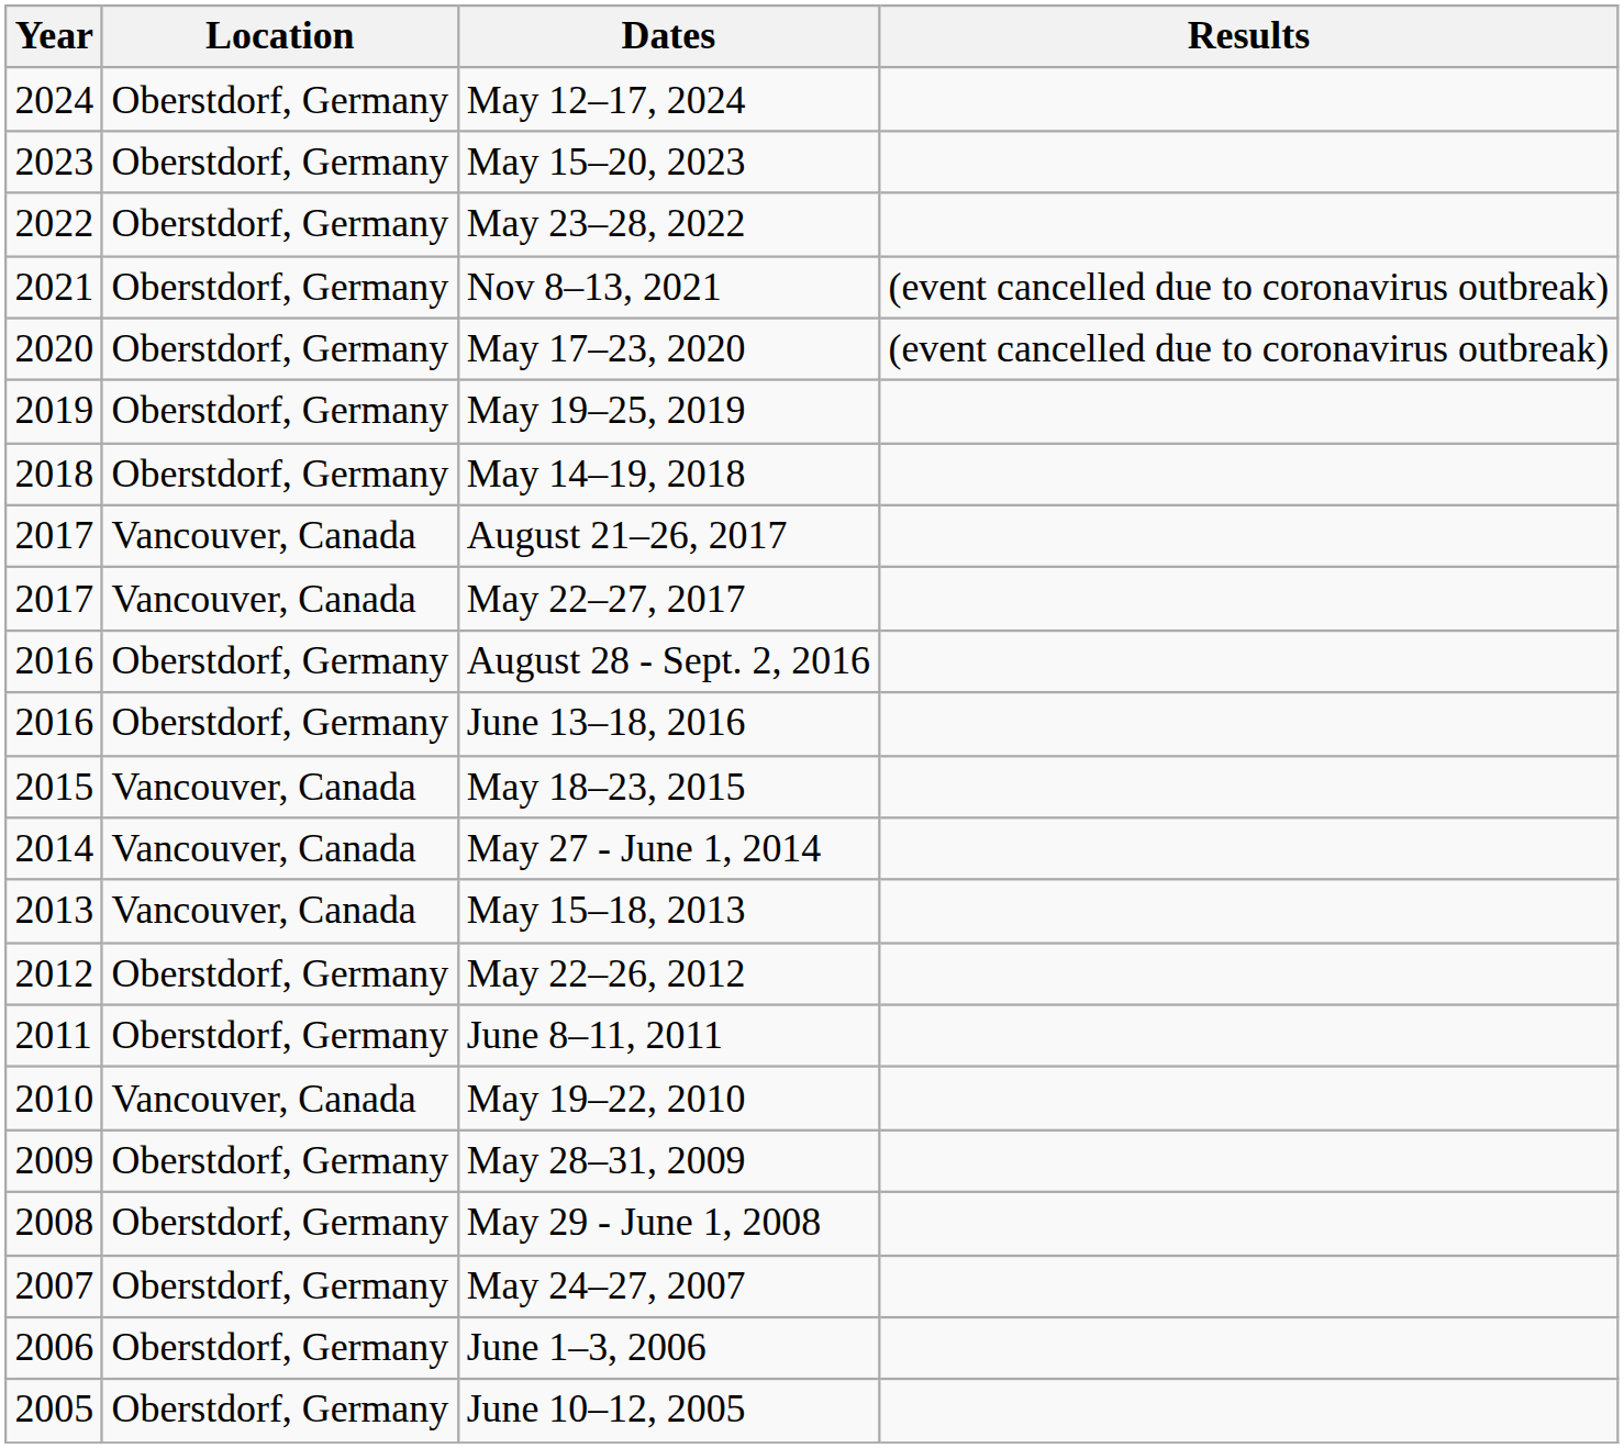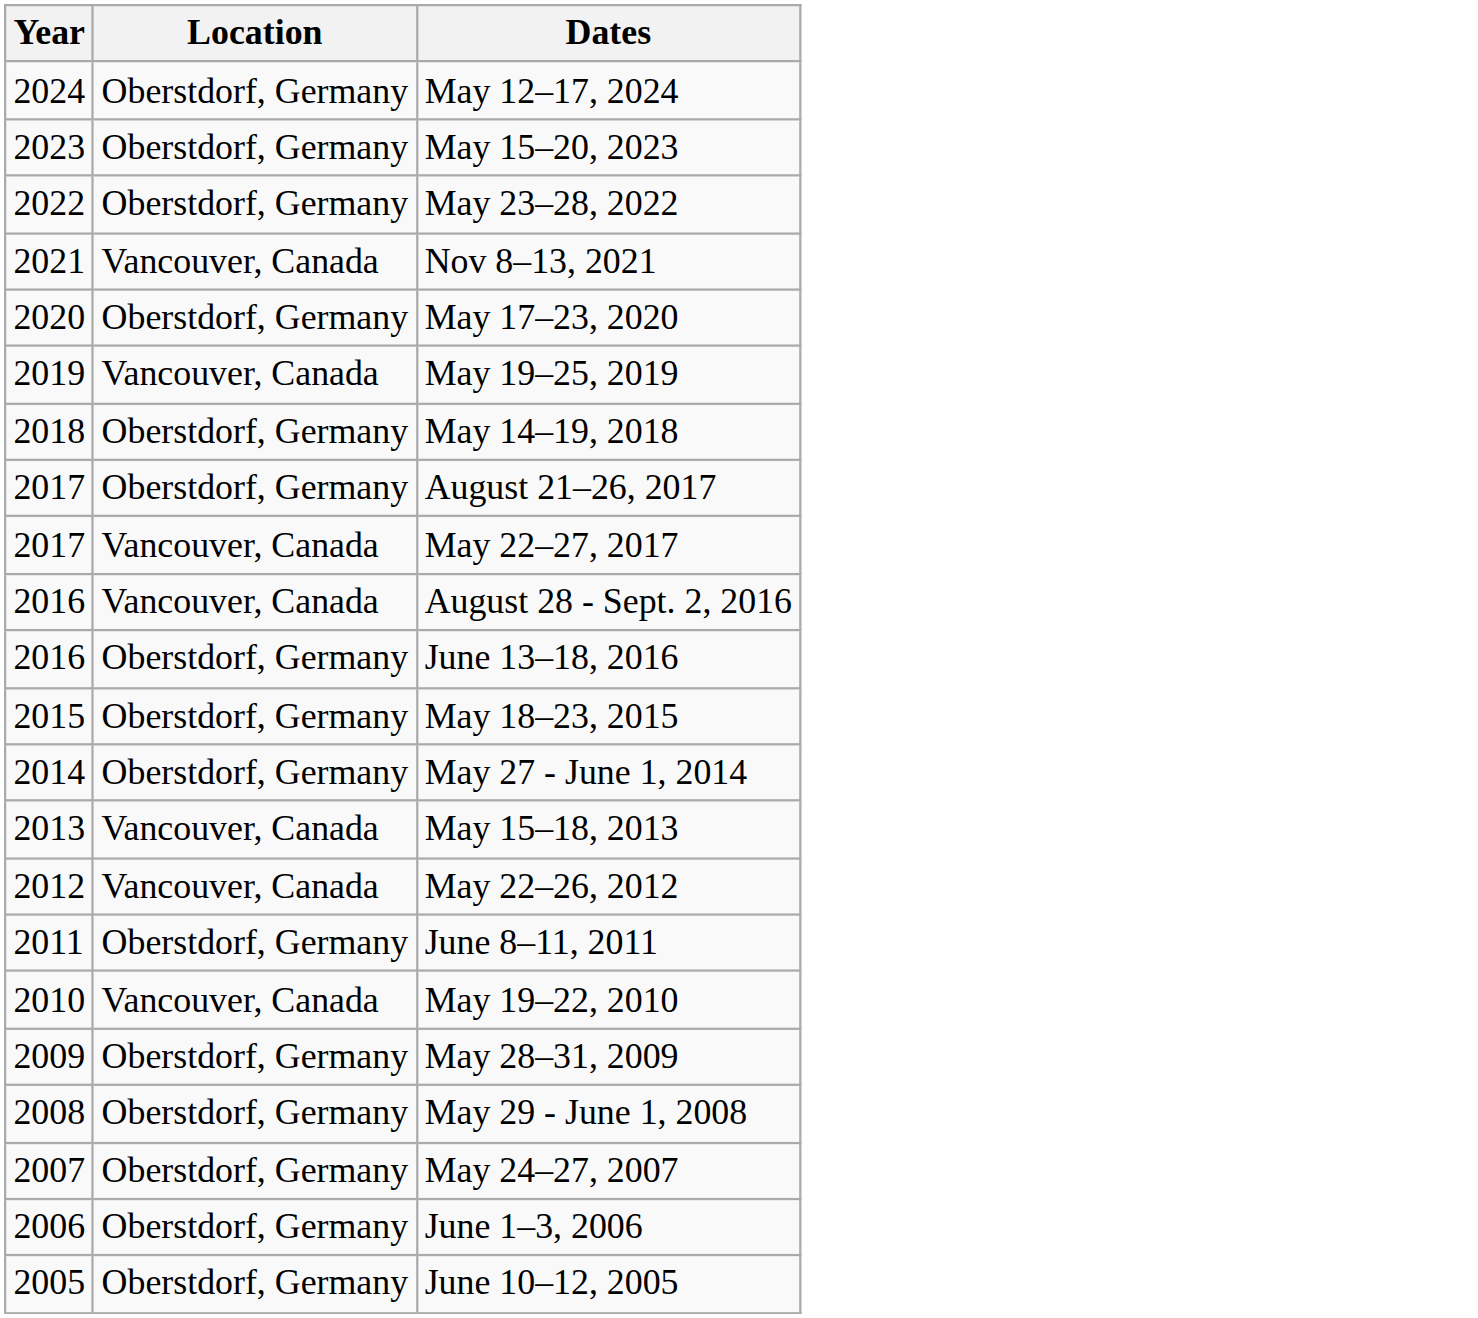 <table class="wikitable">
 <tr>
 <th>Year</th>
 <th>Location</th>
 <th>Dates</th>
-<th>Results</th>
 </tr>
 <tr>
 <td>2024</td>
 <td>Oberstdorf, Germany</td>
 <td>May 12–17, 2024</td>
-<td></td>
 </tr>
 <tr>
 <td>2023</td>
 <td>Oberstdorf, Germany</td>
 <td>May 15–20, 2023</td>
-<td></td>
 </tr>
 <tr>
 <td>2022</td>
 <td>Oberstdorf, Germany</td>
 <td>May 23–28, 2022</td>
-<td></td>
 </tr>
 <tr>
 <td>2021</td>
-<td>Oberstdorf, Germany</td>
+<td>Vancouver, Canada</td>
 <td>Nov 8–13, 2021</td>
-<td>(event cancelled due to coronavirus outbreak)</td>
 </tr>
 <tr>
 <td>2020</td>
 <td>Oberstdorf, Germany</td>
 <td>May 17–23, 2020</td>
-<td>(event cancelled due to coronavirus outbreak)</td>
 </tr>
 <tr>
 <td>2019</td>
-<td>Oberstdorf, Germany</td>
+<td>Vancouver, Canada</td>
 <td>May 19–25, 2019</td>
-<td></td>
 </tr>
 <tr>
 <td>2018</td>
 <td>Oberstdorf, Germany</td>
 <td>May 14–19, 2018</td>
-<td></td>
 </tr>
 <tr>
 <td>2017</td>
-<td>Vancouver, Canada</td>
+<td>Oberstdorf, Germany</td>
 <td>August 21–26, 2017</td>
-<td></td>
 </tr>
 <tr>
 <td>2017</td>
 <td>Vancouver, Canada</td>
 <td>May 22–27, 2017</td>
-<td></td>
 </tr>
 <tr>
 <td>2016</td>
-<td>Oberstdorf, Germany</td>
+<td>Vancouver, Canada</td>
 <td>August 28 - Sept. 2, 2016</td>
-<td></td>
 </tr>
 <tr>
 <td>2016</td>
 <td>Oberstdorf, Germany</td>
 <td>June 13–18, 2016</td>
-<td></td>
 </tr>
 <tr>
 <td>2015</td>
-<td>Vancouver, Canada</td>
+<td>Oberstdorf, Germany</td>
 <td>May 18–23, 2015</td>
-<td></td>
 </tr>
 <tr>
 <td>2014</td>
-<td>Vancouver, Canada</td>
+<td>Oberstdorf, Germany</td>
 <td>May 27 - June 1, 2014</td>
-<td></td>
 </tr>
 <tr>
 <td>2013</td>
 <td>Vancouver, Canada</td>
 <td>May 15–18, 2013</td>
-<td></td>
 </tr>
 <tr>
 <td>2012</td>
-<td>Oberstdorf, Germany</td>
+<td>Vancouver, Canada</td>
 <td>May 22–26, 2012</td>
-<td></td>
 </tr>
 <tr>
 <td>2011</td>
 <td>Oberstdorf, Germany</td>
 <td>June 8–11, 2011</td>
-<td></td>
 </tr>
 <tr>
 <td>2010</td>
 <td>Vancouver, Canada</td>
 <td>May 19–22, 2010</td>
-<td></td>
 </tr>
 <tr>
 <td>2009</td>
 <td>Oberstdorf, Germany</td>
 <td>May 28–31, 2009</td>
-<td></td>
 </tr>
 <tr>
 <td>2008</td>
 <td>Oberstdorf, Germany</td>
 <td>May 29 - June 1, 2008</td>
-<td></td>
 </tr>
 <tr>
 <td>2007</td>
 <td>Oberstdorf, Germany</td>
 <td>May 24–27, 2007</td>
-<td></td>
 </tr>
 <tr>
 <td>2006</td>
 <td>Oberstdorf, Germany</td>
 <td>June 1–3, 2006</td>
-<td></td>
 </tr>
 <tr>
 <td>2005</td>
 <td>Oberstdorf, Germany</td>
 <td>June 10–12, 2005</td>
-<td></td>
 </tr>
 </table>
